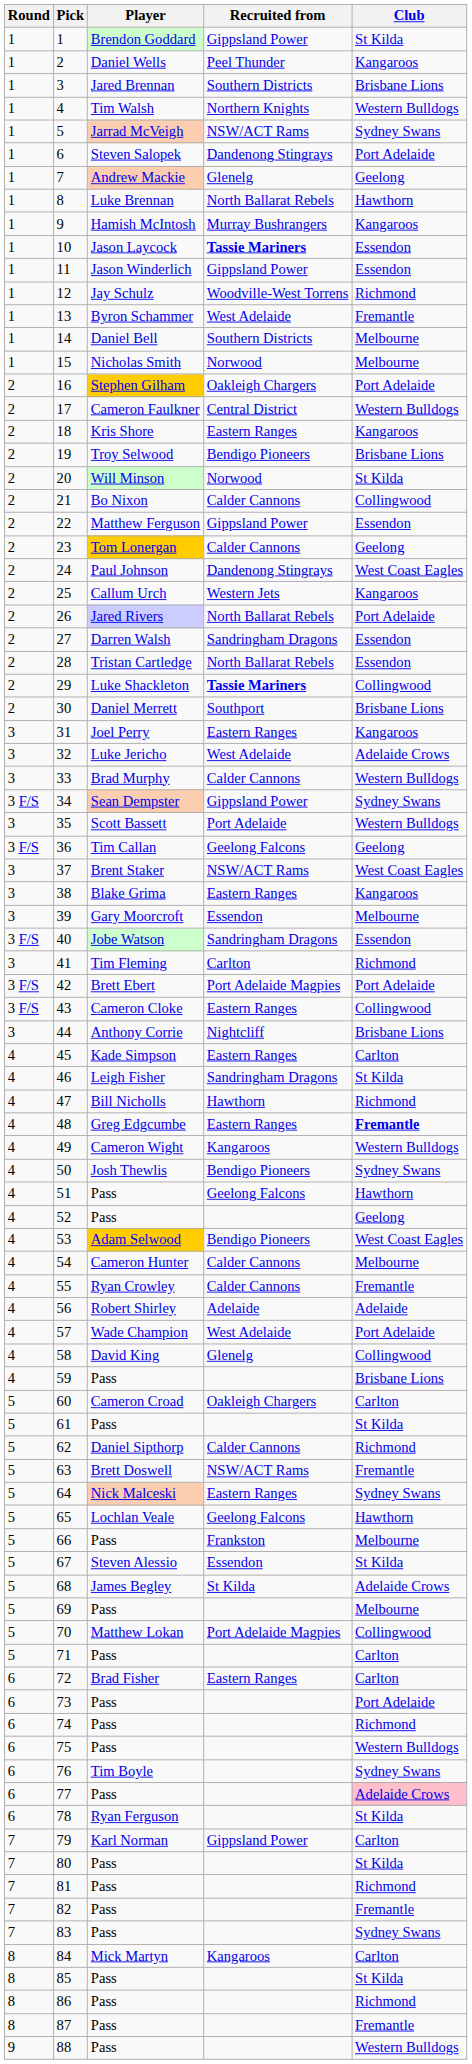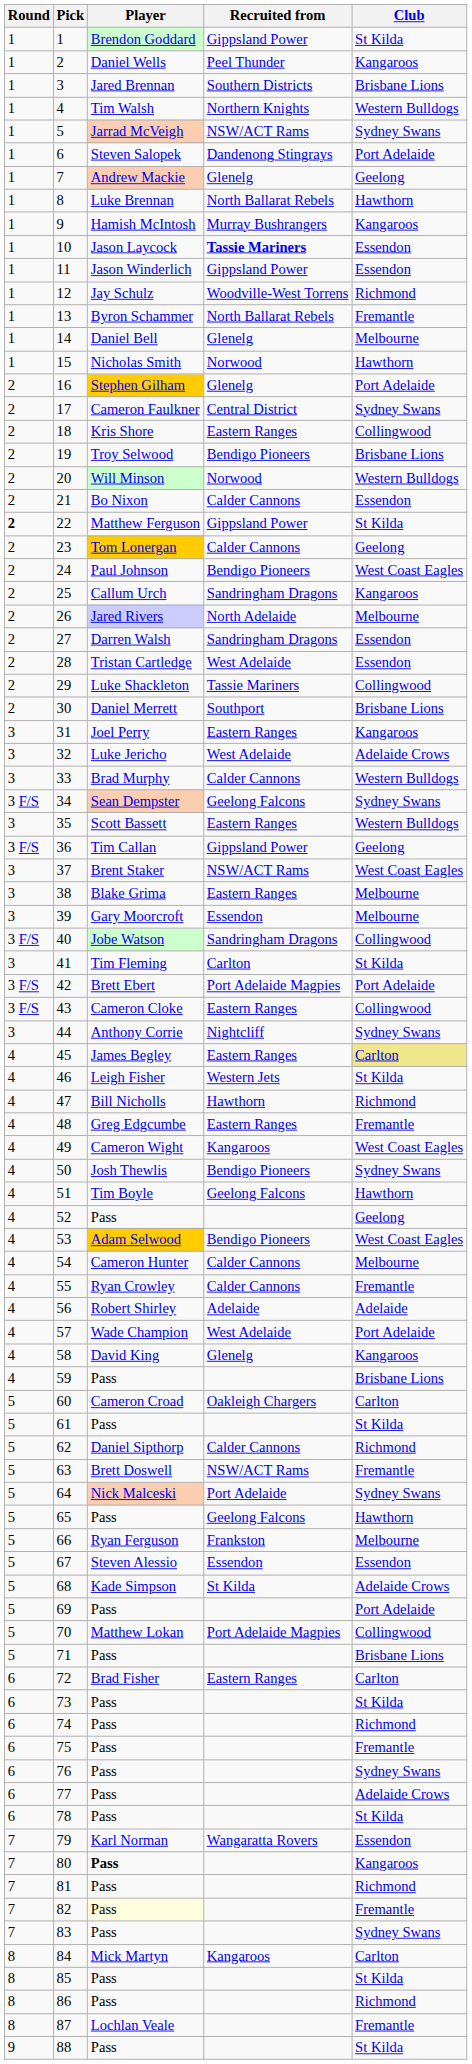 <table class="wikitable sortable">
 <tr>
 <th>Round</th>
 <th>Pick</th>
 <th>Player</th>
 <th>Recruited from</th>
 <th><a href='#'>Club</a></th>
 </tr>
 <tr>
 <td>1</td>
 <td>1</td>
 <td bgcolor="#CCFFCC"><a href='#'>Brendon Goddard</a></td>
 <td><a href='#'>Gippsland Power</a></td>
 <td><a href='#'>St Kilda</a></td>
 </tr>
 <tr>
 <td>1</td>
 <td>2</td>
 <td><a href='#'>Daniel Wells</a></td>
 <td><a href='#'>Peel Thunder</a></td>
 <td><a href='#'>Kangaroos</a></td>
 </tr>
 <tr>
 <td>1</td>
 <td>3</td>
 <td><a href='#'>Jared Brennan</a></td>
 <td><a href='#'>Southern Districts</a></td>
 <td><a href='#'>Brisbane Lions</a></td>
 </tr>
 <tr>
 <td>1</td>
 <td>4</td>
 <td><a href='#'>Tim Walsh</a></td>
 <td><a href='#'>Northern Knights</a></td>
 <td><a href='#'>Western Bulldogs</a></td>
 </tr>
 <tr>
 <td>1</td>
 <td>5</td>
 <td bgcolor="#FBCEB1"><a href='#'>Jarrad McVeigh</a></td>
 <td><a href='#'>NSW/ACT Rams</a></td>
 <td><a href='#'>Sydney Swans</a></td>
 </tr>
 <tr>
 <td>1</td>
 <td>6</td>
 <td><a href='#'>Steven Salopek</a></td>
 <td><a href='#'>Dandenong Stingrays</a></td>
 <td><a href='#'>Port Adelaide</a></td>
 </tr>
 <tr>
 <td>1</td>
 <td>7</td>
 <td bgcolor="#FBCEB1"><a href='#'>Andrew Mackie</a></td>
 <td><a href='#'>Glenelg</a></td>
 <td><a href='#'>Geelong</a></td>
 </tr>
 <tr>
 <td>1</td>
 <td>8</td>
 <td><a href='#'>Luke Brennan</a></td>
 <td><a href='#'>North Ballarat Rebels</a></td>
 <td><a href='#'>Hawthorn</a></td>
 </tr>
 <tr>
 <td>1</td>
 <td>9</td>
 <td><a href='#'>Hamish McIntosh</a></td>
 <td><a href='#'>Murray Bushrangers</a></td>
 <td><a href='#'>Kangaroos</a></td>
 </tr>
 <tr>
 <td>1</td>
 <td>10</td>
 <td><a href='#'>Jason Laycock</a></td>
 <td><strong><a href='#'>Tassie Mariners</a></strong></td>
 <td><a href='#'>Essendon</a></td>
 </tr>
 <tr>
 <td>1</td>
 <td>11</td>
 <td><a href='#'>Jason Winderlich</a></td>
 <td><a href='#'>Gippsland Power</a></td>
 <td><a href='#'>Essendon</a></td>
 </tr>
 <tr>
 <td>1</td>
 <td>12</td>
 <td><a href='#'>Jay Schulz</a></td>
 <td><a href='#'>Woodville-West Torrens</a></td>
 <td><a href='#'>Richmond</a></td>
 </tr>
 <tr>
 <td>1</td>
 <td>13</td>
 <td><a href='#'>Byron Schammer</a></td>
-<td><a href='#'>West Adelaide</a></td>
+<td><a href='#'>North Ballarat Rebels</a></td>
 <td><a href='#'>Fremantle</a></td>
 </tr>
 <tr>
 <td>1</td>
 <td>14</td>
 <td><a href='#'>Daniel Bell</a></td>
-<td><a href='#'>Southern Districts</a></td>
+<td><a href='#'>Glenelg</a></td>
 <td><a href='#'>Melbourne</a></td>
 </tr>
 <tr>
 <td>1</td>
 <td>15</td>
 <td><a href='#'>Nicholas Smith</a></td>
 <td><a href='#'>Norwood</a></td>
-<td><a href='#'>Melbourne</a></td>
+<td><a href='#'>Hawthorn</a></td>
 </tr>
 <tr>
 <td>2</td>
 <td>16</td>
 <td bgcolor="#FFCC00"><a href='#'>Stephen Gilham</a></td>
-<td><a href='#'>Oakleigh Chargers</a></td>
+<td><a href='#'>Glenelg</a></td>
 <td><a href='#'>Port Adelaide</a></td>
 </tr>
 <tr>
 <td>2</td>
 <td>17</td>
 <td><a href='#'>Cameron Faulkner</a></td>
 <td><a href='#'>Central District</a></td>
-<td><a href='#'>Western Bulldogs</a></td>
+<td><a href='#'>Sydney Swans</a></td>
 </tr>
 <tr>
 <td>2</td>
 <td>18</td>
 <td><a href='#'>Kris Shore</a></td>
 <td><a href='#'>Eastern Ranges</a></td>
-<td><a href='#'>Kangaroos</a></td>
+<td><a href='#'>Collingwood</a></td>
 </tr>
 <tr>
 <td>2</td>
 <td>19</td>
 <td><a href='#'>Troy Selwood</a></td>
 <td><a href='#'>Bendigo Pioneers</a></td>
 <td><a href='#'>Brisbane Lions</a></td>
 </tr>
 <tr>
 <td>2</td>
 <td>20</td>
 <td bgcolor="#CCFFCC"><a href='#'>Will Minson</a></td>
 <td><a href='#'>Norwood</a></td>
-<td><a href='#'>St Kilda</a></td>
+<td><a href='#'>Western Bulldogs</a></td>
 </tr>
 <tr>
 <td>2</td>
 <td>21</td>
 <td><a href='#'>Bo Nixon</a></td>
 <td><a href='#'>Calder Cannons</a></td>
-<td><a href='#'>Collingwood</a></td>
+<td><a href='#'>Essendon</a></td>
 </tr>
 <tr>
-<td>2</td>
+<td><strong>2</strong></td>
 <td>22</td>
 <td><a href='#'>Matthew Ferguson</a></td>
 <td><a href='#'>Gippsland Power</a></td>
-<td><a href='#'>Essendon</a></td>
+<td><a href='#'>St Kilda</a></td>
 </tr>
 <tr>
 <td>2</td>
 <td>23</td>
 <td bgcolor="#FFCC00"><a href='#'>Tom Lonergan</a></td>
 <td><a href='#'>Calder Cannons</a></td>
 <td><a href='#'>Geelong</a></td>
 </tr>
 <tr>
 <td>2</td>
 <td>24</td>
 <td><a href='#'>Paul Johnson</a></td>
-<td><a href='#'>Dandenong Stingrays</a></td>
+<td><a href='#'>Bendigo Pioneers</a></td>
 <td><a href='#'>West Coast Eagles</a></td>
 </tr>
 <tr>
 <td>2</td>
 <td>25</td>
 <td><a href='#'>Callum Urch</a></td>
-<td><a href='#'>Western Jets</a></td>
+<td><a href='#'>Sandringham Dragons</a></td>
 <td><a href='#'>Kangaroos</a></td>
 </tr>
 <tr>
 <td>2</td>
 <td>26</td>
 <td bgcolor="#CCCCFF"><a href='#'>Jared Rivers</a></td>
-<td><a href='#'>North Ballarat Rebels</a></td>
-<td><a href='#'>Port Adelaide</a></td>
+<td><a href='#'>North Adelaide</a></td>
+<td><a href='#'>Melbourne</a></td>
 </tr>
 <tr>
 <td>2</td>
 <td>27</td>
 <td><a href='#'>Darren Walsh</a></td>
 <td><a href='#'>Sandringham Dragons</a></td>
 <td><a href='#'>Essendon</a></td>
 </tr>
 <tr>
 <td>2</td>
 <td>28</td>
 <td><a href='#'>Tristan Cartledge</a></td>
-<td><a href='#'>North Ballarat Rebels</a></td>
+<td><a href='#'>West Adelaide</a></td>
 <td><a href='#'>Essendon</a></td>
 </tr>
 <tr>
 <td>2</td>
 <td>29</td>
 <td><a href='#'>Luke Shackleton</a></td>
-<td><strong><a href='#'>Tassie Mariners</a></strong></td>
+<td><a href='#'>Tassie Mariners</a></td>
 <td><a href='#'>Collingwood</a></td>
 </tr>
 <tr>
 <td>2</td>
 <td>30</td>
 <td><a href='#'>Daniel Merrett</a></td>
 <td><a href='#'>Southport</a></td>
 <td><a href='#'>Brisbane Lions</a></td>
 </tr>
 <tr>
 <td>3</td>
 <td>31</td>
 <td><a href='#'>Joel Perry</a></td>
 <td><a href='#'>Eastern Ranges</a></td>
 <td><a href='#'>Kangaroos</a></td>
 </tr>
 <tr>
 <td>3</td>
 <td>32</td>
 <td><a href='#'>Luke Jericho</a></td>
 <td><a href='#'>West Adelaide</a></td>
 <td><a href='#'>Adelaide Crows</a></td>
 </tr>
 <tr>
 <td>3</td>
 <td>33</td>
 <td><a href='#'>Brad Murphy</a></td>
 <td><a href='#'>Calder Cannons</a></td>
 <td><a href='#'>Western Bulldogs</a></td>
 </tr>
 <tr>
 <td>3 <a href='#'>F/S</a></td>
 <td>34</td>
 <td bgcolor="#FBCEB1"><a href='#'>Sean Dempster</a></td>
-<td><a href='#'>Gippsland Power</a></td>
+<td><a href='#'>Geelong Falcons</a></td>
 <td><a href='#'>Sydney Swans</a></td>
 </tr>
 <tr>
 <td>3</td>
 <td>35</td>
 <td><a href='#'>Scott Bassett</a></td>
-<td><a href='#'>Port Adelaide</a></td>
+<td><a href='#'>Eastern Ranges</a></td>
 <td><a href='#'>Western Bulldogs</a></td>
 </tr>
 <tr>
 <td>3 <a href='#'>F/S</a></td>
 <td>36</td>
 <td><a href='#'>Tim Callan</a></td>
-<td><a href='#'>Geelong Falcons</a></td>
+<td><a href='#'>Gippsland Power</a></td>
 <td><a href='#'>Geelong</a></td>
 </tr>
 <tr>
 <td>3</td>
 <td>37</td>
 <td><a href='#'>Brent Staker</a></td>
 <td><a href='#'>NSW/ACT Rams</a></td>
 <td><a href='#'>West Coast Eagles</a></td>
 </tr>
 <tr>
 <td>3</td>
 <td>38</td>
 <td><a href='#'>Blake Grima</a></td>
 <td><a href='#'>Eastern Ranges</a></td>
-<td><a href='#'>Kangaroos</a></td>
+<td><a href='#'>Melbourne</a></td>
 </tr>
 <tr>
 <td>3</td>
 <td>39</td>
 <td><a href='#'>Gary Moorcroft</a></td>
 <td><a href='#'>Essendon</a></td>
 <td><a href='#'>Melbourne</a></td>
 </tr>
 <tr>
 <td>3 <a href='#'>F/S</a></td>
 <td>40</td>
 <td bgcolor="#CCFFCC"><a href='#'>Jobe Watson</a></td>
 <td><a href='#'>Sandringham Dragons</a></td>
-<td><a href='#'>Essendon</a></td>
+<td><a href='#'>Collingwood</a></td>
 </tr>
 <tr>
 <td>3</td>
 <td>41</td>
 <td><a href='#'>Tim Fleming</a></td>
 <td><a href='#'>Carlton</a></td>
-<td><a href='#'>Richmond</a></td>
+<td><a href='#'>St Kilda</a></td>
 </tr>
 <tr>
 <td>3 <a href='#'>F/S</a></td>
 <td>42</td>
 <td><a href='#'>Brett Ebert</a></td>
 <td><a href='#'>Port Adelaide Magpies</a></td>
 <td><a href='#'>Port Adelaide</a></td>
 </tr>
 <tr>
 <td>3 <a href='#'>F/S</a></td>
 <td>43</td>
 <td><a href='#'>Cameron Cloke</a></td>
 <td><a href='#'>Eastern Ranges</a></td>
 <td><a href='#'>Collingwood</a></td>
 </tr>
 <tr>
 <td>3</td>
 <td>44</td>
 <td><a href='#'>Anthony Corrie</a></td>
 <td><a href='#'>Nightcliff</a></td>
-<td><a href='#'>Brisbane Lions</a></td>
+<td><a href='#'>Sydney Swans</a></td>
 </tr>
 <tr>
 <td>4</td>
 <td>45</td>
-<td><a href='#'>Kade Simpson</a></td>
+<td><a href='#'>James Begley</a></td>
 <td><a href='#'>Eastern Ranges</a></td>
-<td><a href='#'>Carlton</a></td>
+<td style="background: khaki;"><a href='#'>Carlton</a></td>
 </tr>
 <tr>
 <td>4</td>
 <td>46</td>
 <td><a href='#'>Leigh Fisher</a></td>
-<td><a href='#'>Sandringham Dragons</a></td>
+<td><a href='#'>Western Jets</a></td>
 <td><a href='#'>St Kilda</a></td>
 </tr>
 <tr>
 <td>4</td>
 <td>47</td>
 <td><a href='#'>Bill Nicholls</a></td>
 <td><a href='#'>Hawthorn</a></td>
 <td><a href='#'>Richmond</a></td>
 </tr>
 <tr>
 <td>4</td>
 <td>48</td>
 <td><a href='#'>Greg Edgcumbe</a></td>
 <td><a href='#'>Eastern Ranges</a></td>
-<td><strong><a href='#'>Fremantle</a></strong></td>
+<td><a href='#'>Fremantle</a></td>
 </tr>
 <tr>
 <td>4</td>
 <td>49</td>
 <td><a href='#'>Cameron Wight</a></td>
 <td><a href='#'>Kangaroos</a></td>
-<td><a href='#'>Western Bulldogs</a></td>
+<td><a href='#'>West Coast Eagles</a></td>
 </tr>
 <tr>
 <td>4</td>
 <td>50</td>
 <td><a href='#'>Josh Thewlis</a></td>
 <td><a href='#'>Bendigo Pioneers</a></td>
 <td><a href='#'>Sydney Swans</a></td>
 </tr>
 <tr>
 <td>4</td>
 <td>51</td>
-<td>Pass</td>
+<td><a href='#'>Tim Boyle</a></td>
 <td><a href='#'>Geelong Falcons</a></td>
 <td><a href='#'>Hawthorn</a></td>
 </tr>
 <tr>
 <td>4</td>
 <td>52</td>
 <td>Pass</td>
 <td></td>
 <td><a href='#'>Geelong</a></td>
 </tr>
 <tr>
 <td>4</td>
 <td>53</td>
 <td bgcolor="#FFCC00"><a href='#'>Adam Selwood</a></td>
 <td><a href='#'>Bendigo Pioneers</a></td>
 <td><a href='#'>West Coast Eagles</a></td>
 </tr>
 <tr>
 <td>4</td>
 <td>54</td>
 <td><a href='#'>Cameron Hunter</a></td>
 <td><a href='#'>Calder Cannons</a></td>
 <td><a href='#'>Melbourne</a></td>
 </tr>
 <tr>
 <td>4</td>
 <td>55</td>
 <td><a href='#'>Ryan Crowley</a></td>
 <td><a href='#'>Calder Cannons</a></td>
 <td><a href='#'>Fremantle</a></td>
 </tr>
 <tr>
 <td>4</td>
 <td>56</td>
 <td><a href='#'>Robert Shirley</a></td>
 <td><a href='#'>Adelaide</a></td>
 <td><a href='#'>Adelaide</a></td>
 </tr>
 <tr>
 <td>4</td>
 <td>57</td>
 <td><a href='#'>Wade Champion</a></td>
 <td><a href='#'>West Adelaide</a></td>
 <td><a href='#'>Port Adelaide</a></td>
 </tr>
 <tr>
 <td>4</td>
 <td>58</td>
 <td><a href='#'>David King</a></td>
 <td><a href='#'>Glenelg</a></td>
-<td><a href='#'>Collingwood</a></td>
+<td><a href='#'>Kangaroos</a></td>
 </tr>
 <tr>
 <td>4</td>
 <td>59</td>
 <td>Pass</td>
 <td></td>
 <td><a href='#'>Brisbane Lions</a></td>
 </tr>
 <tr>
 <td>5</td>
 <td>60</td>
 <td><a href='#'>Cameron Croad</a></td>
 <td><a href='#'>Oakleigh Chargers</a></td>
 <td><a href='#'>Carlton</a></td>
 </tr>
 <tr>
 <td>5</td>
 <td>61</td>
 <td>Pass</td>
 <td></td>
 <td><a href='#'>St Kilda</a></td>
 </tr>
 <tr>
 <td>5</td>
 <td>62</td>
 <td><a href='#'>Daniel Sipthorp</a></td>
 <td><a href='#'>Calder Cannons</a></td>
 <td><a href='#'>Richmond</a></td>
 </tr>
 <tr>
 <td>5</td>
 <td>63</td>
 <td><a href='#'>Brett Doswell</a></td>
 <td><a href='#'>NSW/ACT Rams</a></td>
 <td><a href='#'>Fremantle</a></td>
 </tr>
 <tr>
 <td>5</td>
 <td>64</td>
 <td bgcolor="#FBCEB1"><a href='#'>Nick Malceski</a></td>
-<td><a href='#'>Eastern Ranges</a></td>
+<td><a href='#'>Port Adelaide</a></td>
 <td><a href='#'>Sydney Swans</a></td>
 </tr>
 <tr>
 <td>5</td>
 <td>65</td>
-<td><a href='#'>Lochlan Veale</a></td>
+<td>Pass</td>
 <td><a href='#'>Geelong Falcons</a></td>
 <td><a href='#'>Hawthorn</a></td>
 </tr>
 <tr>
 <td>5</td>
 <td>66</td>
-<td>Pass</td>
+<td><a href='#'>Ryan Ferguson</a></td>
 <td><a href='#'>Frankston</a></td>
 <td><a href='#'>Melbourne</a></td>
 </tr>
 <tr>
 <td>5</td>
 <td>67</td>
 <td><a href='#'>Steven Alessio</a></td>
 <td><a href='#'>Essendon</a></td>
-<td><a href='#'>St Kilda</a></td>
+<td><a href='#'>Essendon</a></td>
 </tr>
 <tr>
 <td>5</td>
 <td>68</td>
-<td><a href='#'>James Begley</a></td>
+<td><a href='#'>Kade Simpson</a></td>
 <td><a href='#'>St Kilda</a></td>
 <td><a href='#'>Adelaide Crows</a></td>
 </tr>
 <tr>
 <td>5</td>
 <td>69</td>
 <td>Pass</td>
 <td></td>
-<td><a href='#'>Melbourne</a></td>
+<td><a href='#'>Port Adelaide</a></td>
 </tr>
 <tr>
 <td>5</td>
 <td>70</td>
 <td><a href='#'>Matthew Lokan</a></td>
 <td><a href='#'>Port Adelaide Magpies</a></td>
 <td><a href='#'>Collingwood</a></td>
 </tr>
 <tr>
 <td>5</td>
 <td>71</td>
 <td>Pass</td>
 <td></td>
-<td><a href='#'>Carlton</a></td>
+<td><a href='#'>Brisbane Lions</a></td>
 </tr>
 <tr>
 <td>6</td>
 <td>72</td>
 <td><a href='#'>Brad Fisher</a></td>
 <td><a href='#'>Eastern Ranges</a></td>
 <td><a href='#'>Carlton</a></td>
 </tr>
 <tr>
 <td>6</td>
 <td>73</td>
 <td>Pass</td>
 <td></td>
-<td><a href='#'>Port Adelaide</a></td>
+<td><a href='#'>St Kilda</a></td>
 </tr>
 <tr>
 <td>6</td>
 <td>74</td>
 <td>Pass</td>
 <td></td>
 <td><a href='#'>Richmond</a></td>
 </tr>
 <tr>
 <td>6</td>
 <td>75</td>
 <td>Pass</td>
 <td></td>
-<td><a href='#'>Western Bulldogs</a></td>
+<td><a href='#'>Fremantle</a></td>
 </tr>
 <tr>
 <td>6</td>
 <td>76</td>
-<td><a href='#'>Tim Boyle</a></td>
+<td>Pass</td>
 <td></td>
 <td><a href='#'>Sydney Swans</a></td>
 </tr>
 <tr>
 <td>6</td>
 <td>77</td>
 <td>Pass</td>
 <td></td>
-<td style="background: pink;"><a href='#'>Adelaide Crows</a></td>
+<td><a href='#'>Adelaide Crows</a></td>
 </tr>
 <tr>
 <td>6</td>
 <td>78</td>
-<td><a href='#'>Ryan Ferguson</a></td>
+<td>Pass</td>
 <td></td>
 <td><a href='#'>St Kilda</a></td>
 </tr>
 <tr>
 <td>7</td>
 <td>79</td>
 <td><a href='#'>Karl Norman</a></td>
-<td><a href='#'>Gippsland Power</a></td>
-<td><a href='#'>Carlton</a></td>
+<td><a href='#'>Wangaratta Rovers</a></td>
+<td><a href='#'>Essendon</a></td>
 </tr>
 <tr>
 <td>7</td>
 <td>80</td>
-<td>Pass</td>
+<td><strong>Pass</strong></td>
 <td></td>
-<td><a href='#'>St Kilda</a></td>
+<td><a href='#'>Kangaroos</a></td>
 </tr>
 <tr>
 <td>7</td>
 <td>81</td>
 <td>Pass</td>
 <td></td>
 <td><a href='#'>Richmond</a></td>
 </tr>
 <tr>
 <td>7</td>
 <td>82</td>
-<td>Pass</td>
+<td style="background: lightyellow;">Pass</td>
 <td></td>
 <td><a href='#'>Fremantle</a></td>
 </tr>
 <tr>
 <td>7</td>
 <td>83</td>
 <td>Pass</td>
 <td></td>
 <td><a href='#'>Sydney Swans</a></td>
 </tr>
 <tr>
 <td>8</td>
 <td>84</td>
 <td><a href='#'>Mick Martyn</a></td>
 <td><a href='#'>Kangaroos</a></td>
 <td><a href='#'>Carlton</a></td>
 </tr>
 <tr>
 <td>8</td>
 <td>85</td>
 <td>Pass</td>
 <td></td>
 <td><a href='#'>St Kilda</a></td>
 </tr>
 <tr>
 <td>8</td>
 <td>86</td>
 <td>Pass</td>
 <td></td>
 <td><a href='#'>Richmond</a></td>
 </tr>
 <tr>
 <td>8</td>
 <td>87</td>
-<td>Pass</td>
+<td><a href='#'>Lochlan Veale</a></td>
 <td></td>
 <td><a href='#'>Fremantle</a></td>
 </tr>
 <tr>
 <td>9</td>
 <td>88</td>
 <td>Pass</td>
 <td></td>
-<td><a href='#'>Western Bulldogs</a></td>
+<td><a href='#'>St Kilda</a></td>
 </tr>
 </table>
